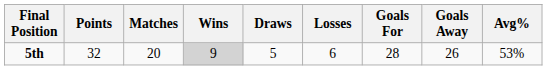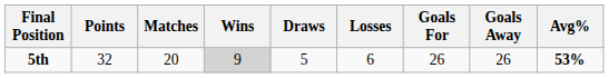 <table class="wikitable" style="font-size: 95%; text-align: center;">
 <tr>
 <th width=60>Final Position</th>
 <th width=60>Points</th>
 <th width=60>Matches</th>
 <th width=60>Wins</th>
 <th width=60>Draws</th>
 <th width=60>Losses</th>
 <th width=60>Goals For</th>
 <th width=60>Goals Away</th>
 <th width=60>Avg%</th>
 </tr>
 <tr>
 <td><strong>5th</strong></td>
 <td>32</td>
 <td>20</td>
 <td style="background: lightgrey;">9</td>
 <td>5</td>
 <td>6</td>
-<td>28</td>
 <td>26</td>
-<td>53%</td>
+<td>26</td>
+<td><strong>53%</strong></td>
 </tr>
 </table>
